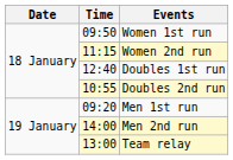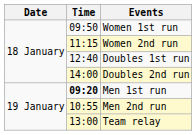 <table class="wikitable" border="1">
 <tr>
 <th>Date</th>
 <th>Time</th>
 <th>Events</th>
 </tr>
 <tr>
 <td rowspan=4>18 January</td>
 <td>09:50</td>
 <td>Women 1st run</td>
 </tr>
 <tr bgcolor=lemonchiffon>
 <td>11:15</td>
 <td>Women 2nd run</td>
 </tr>
 <tr>
 <td>12:40</td>
 <td>Doubles 1st run</td>
 </tr>
 <tr bgcolor=lemonchiffon>
-<td>10:55</td>
+<td>14:00</td>
 <td>Doubles 2nd run</td>
 </tr>
 <tr>
 <td rowspan=3>19 January</td>
-<td>09:20</td>
+<td><strong>09:20</strong></td>
 <td>Men 1st run</td>
 </tr>
 <tr bgcolor=lemonchiffon>
-<td>14:00</td>
+<td>10:55</td>
 <td>Men 2nd run</td>
 </tr>
 <tr bgcolor=lemonchiffon>
 <td>13:00</td>
 <td>Team relay</td>
 </tr>
 </table>
